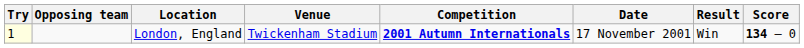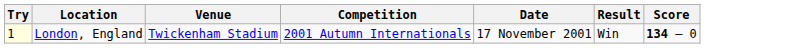 <table class="wikitable">
 <tr>
 <th>Try</th>
-<th>Opposing team</th>
 <th>Location</th>
 <th>Venue</th>
 <th>Competition</th>
 <th>Date</th>
 <th>Result</th>
 <th>Score</th>
 </tr>
 <tr>
 <td style="background: lightyellow;">1</td>
-<td></td>
 <td><a href='#'>London</a>, England</td>
 <td><a href='#'>Twickenham Stadium</a></td>
-<td><strong><a href='#'>2001 Autumn Internationals</a></strong></td>
+<td><a href='#'>2001 Autumn Internationals</a></td>
 <td>17 November 2001</td>
 <td>Win</td>
 <td><strong>134</strong> – 0</td>
 </tr>
 </table>
